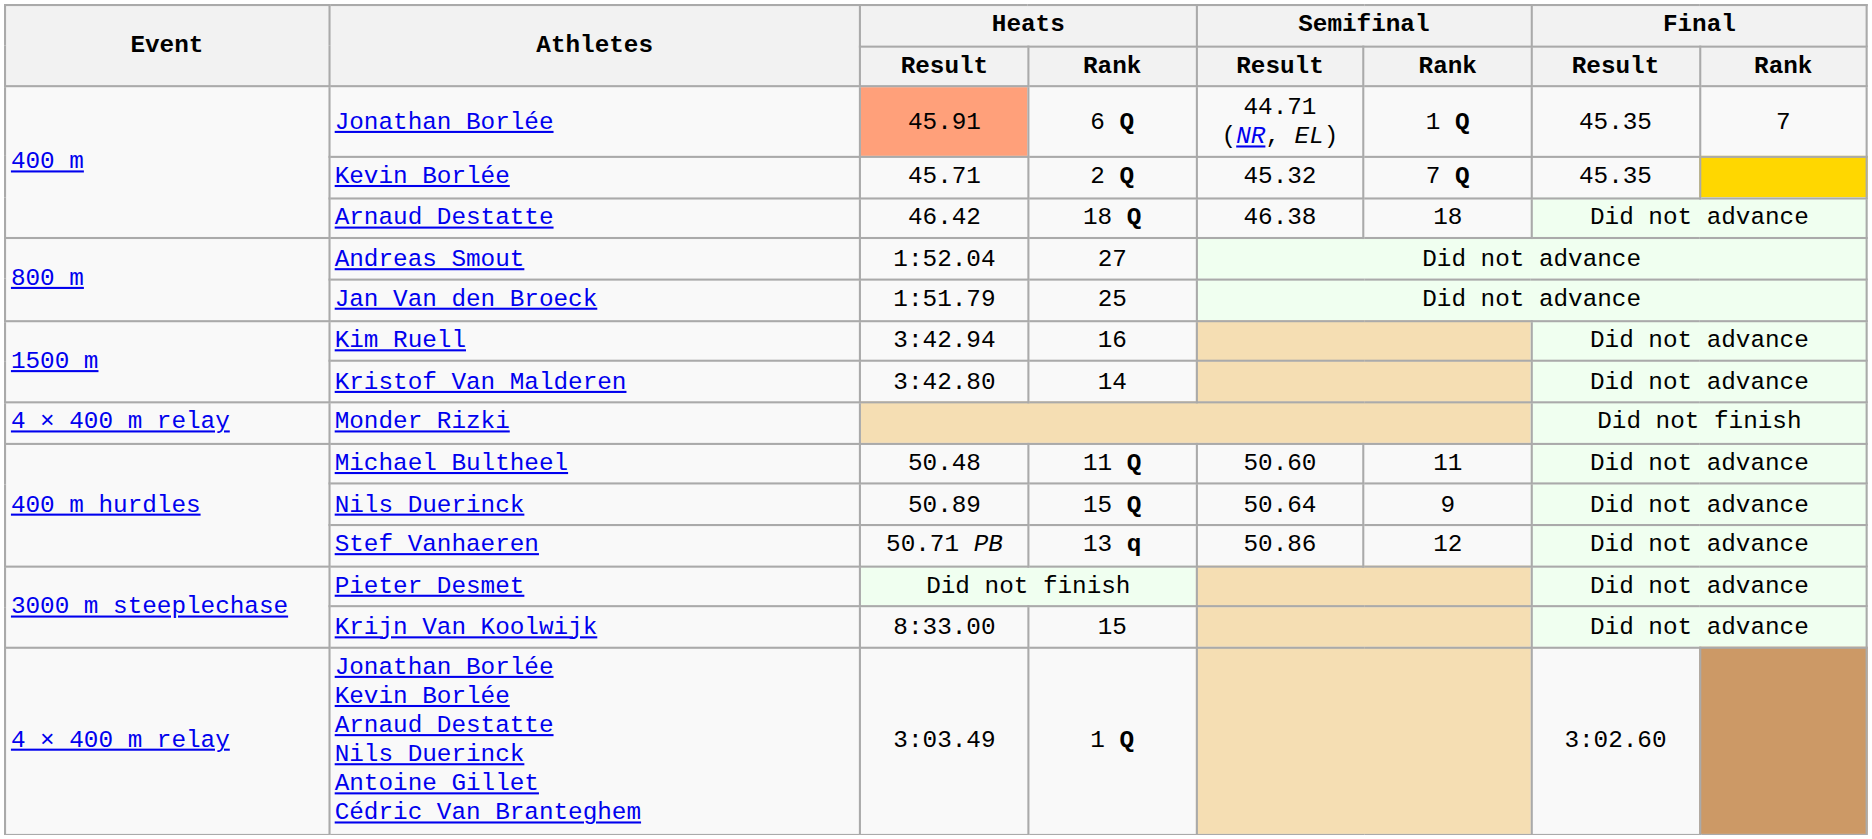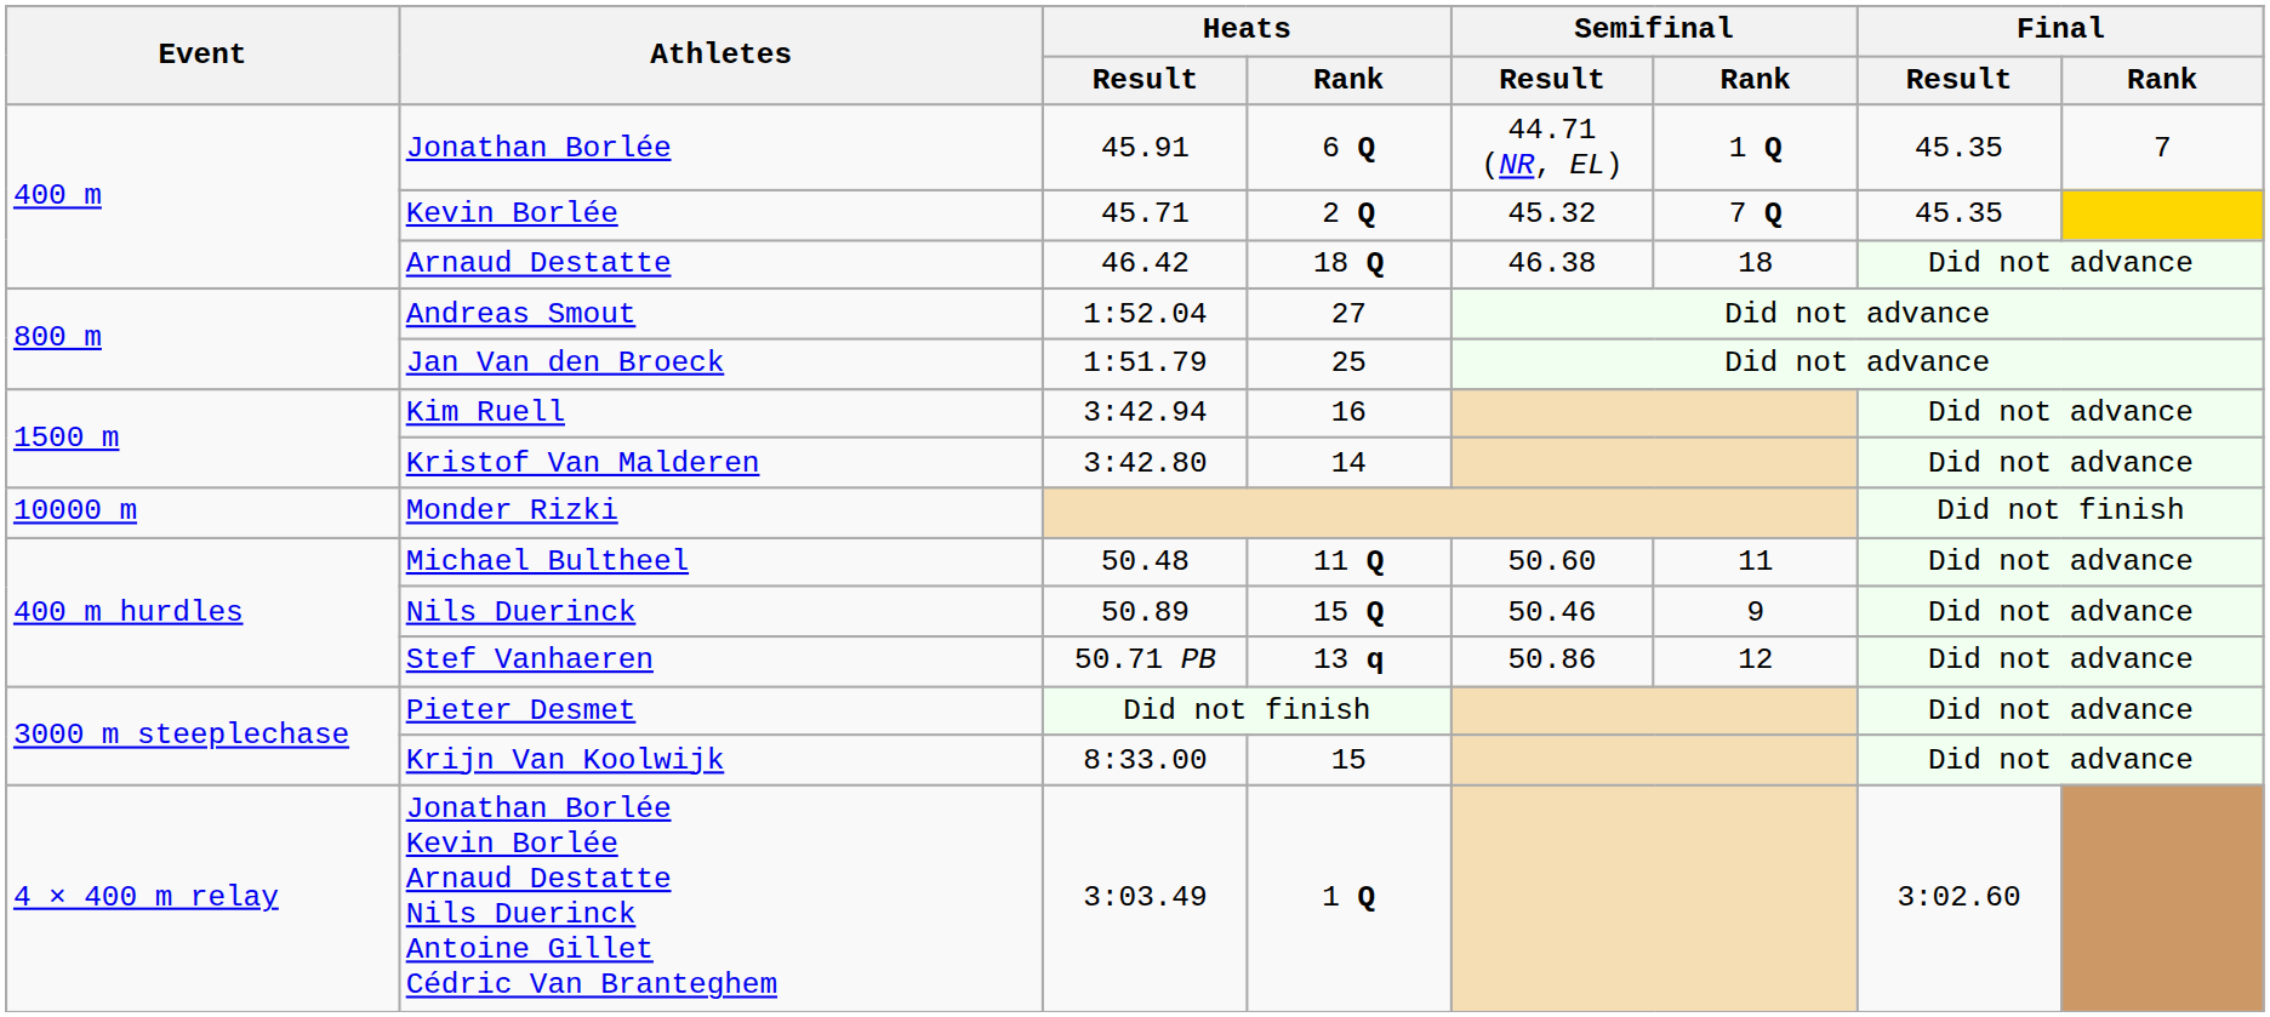 <table class="wikitable" border="1" style="font-size:90%">
 <tr>
 <th rowspan="2" width="150">Event</th>
 <th rowspan="2" width="250">Athletes</th>
 <th colspan="2" width="150">Heats</th>
 <th colspan="2" width="150">Semifinal</th>
 <th colspan="2" width="150">Final</th>
 </tr>
 <tr>
 <th width="75">Result</th>
 <th width="75">Rank</th>
 <th width="75">Result</th>
 <th width="75">Rank</th>
 <th width="75">Result</th>
 <th width="75">Rank</th>
 </tr>
 <tr>
 <td rowspan="3"><a href='#'>400 m</a></td>
 <td><a href='#'>Jonathan Borlée</a></td>
-<td align=center style="background: lightsalmon;">45.91</td>
+<td align=center>45.91</td>
 <td align=center>6 <strong>Q</strong></td>
 <td align=center>44.71<br>(<em><a href='#'>NR</a></em>, <em>EL</em>)</td>
 <td align=center>1 <strong>Q</strong></td>
 <td align=center>45.35</td>
 <td align=center>7</td>
 </tr>
 <tr>
 <td><a href='#'>Kevin Borlée</a></td>
 <td align=center>45.71</td>
 <td align=center>2 <strong>Q</strong></td>
 <td align=center>45.32</td>
 <td align=center>7 <strong>Q</strong></td>
 <td align=center>45.35</td>
 <td align=center bgcolor=gold></td>
 </tr>
 <tr>
 <td><a href='#'>Arnaud Destatte</a></td>
 <td align=center>46.42</td>
 <td align=center>18 <strong>Q</strong></td>
 <td align=center>46.38</td>
 <td align=center>18</td>
 <td align="center" colspan=2 bgcolor=honeydew>Did not advance</td>
 </tr>
 <tr>
 <td rowspan="2"><a href='#'>800 m</a></td>
 <td><a href='#'>Andreas Smout</a></td>
 <td align=center>1:52.04</td>
 <td align=center>27</td>
 <td align="center" colspan=4 bgcolor=honeydew>Did not advance</td>
 </tr>
 <tr>
 <td><a href='#'>Jan Van den Broeck</a></td>
 <td align=center>1:51.79</td>
 <td align=center>25</td>
 <td align="center" colspan=4 bgcolor=honeydew>Did not advance</td>
 </tr>
 <tr>
 <td rowspan="2"><a href='#'>1500 m</a></td>
 <td><a href='#'>Kim Ruell</a></td>
 <td align=center>3:42.94</td>
 <td align=center>16</td>
 <td colspan="2" bgcolor="wheat"></td>
 <td align="center" colspan=2 bgcolor=honeydew>Did not advance</td>
 </tr>
 <tr>
 <td><a href='#'>Kristof Van Malderen</a></td>
 <td align=center>3:42.80</td>
 <td align=center>14</td>
 <td colspan="2" bgcolor="wheat"></td>
 <td align="center" colspan=2 bgcolor=honeydew>Did not advance</td>
 </tr>
 <tr>
-<td><a href='#'>4 × 400 m relay</a></td>
+<td><a href='#'>10000 m</a></td>
 <td><a href='#'>Monder Rizki</a></td>
 <td colspan="4" bgcolor="wheat"></td>
 <td align=center colspan=2 bgcolor=honeydew>Did not finish</td>
 </tr>
 <tr>
 <td rowspan="3"><a href='#'>400 m hurdles</a></td>
 <td><a href='#'>Michael Bultheel</a></td>
 <td align=center>50.48</td>
 <td align=center>11 <strong>Q</strong></td>
 <td align=center>50.60</td>
 <td align=center>11</td>
 <td align=center colspan=2 bgcolor=honeydew>Did not advance</td>
 </tr>
 <tr>
 <td><a href='#'>Nils Duerinck</a></td>
 <td align=center>50.89</td>
 <td align=center>15 <strong>Q</strong></td>
-<td align=center>50.64</td>
+<td align=center>50.46</td>
 <td align=center>9</td>
 <td align=center colspan=2 bgcolor=honeydew>Did not advance</td>
 </tr>
 <tr>
 <td><a href='#'>Stef Vanhaeren</a></td>
 <td align=center>50.71 <em>PB</em></td>
 <td align=center>13 <strong>q</strong></td>
 <td align=center>50.86</td>
 <td align=center>12</td>
 <td align=center colspan=2 bgcolor=honeydew>Did not advance</td>
 </tr>
 <tr>
 <td rowspan="2"><a href='#'>3000 m steeplechase</a></td>
 <td><a href='#'>Pieter Desmet</a></td>
 <td align=center colspan=2 bgcolor=honeydew>Did not finish</td>
 <td colspan="2" bgcolor="wheat"></td>
 <td align=center colspan=2 bgcolor=honeydew>Did not advance</td>
 </tr>
 <tr>
 <td><a href='#'>Krijn Van Koolwijk</a></td>
 <td align=center>8:33.00</td>
 <td align=center>15</td>
 <td colspan="2" bgcolor="wheat"></td>
 <td align=center colspan=2 bgcolor=honeydew>Did not advance</td>
 </tr>
 <tr>
 <td><a href='#'>4 × 400 m relay</a></td>
 <td><a href='#'>Jonathan Borlée</a><br><a href='#'>Kevin Borlée</a><br><a href='#'>Arnaud Destatte</a><br><a href='#'>Nils Duerinck</a><br><a href='#'>Antoine Gillet</a><br><a href='#'>Cédric Van Branteghem</a></td>
 <td align=center>3:03.49</td>
 <td align=center>1 <strong>Q</strong></td>
 <td colspan="2" bgcolor="wheat"></td>
 <td align=center>3:02.60</td>
 <td align=center bgcolor=cc9966></td>
 </tr>
 </table>
